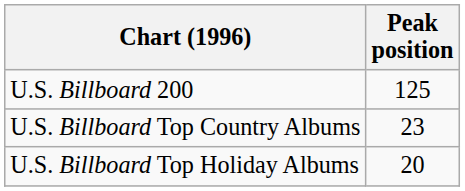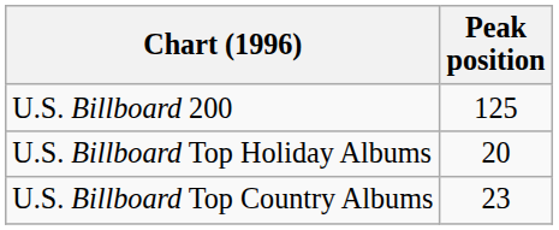 <table class="wikitable">
 <tr>
 <th>Chart (1996)</th>
 <th>Peak<br>position</th>
 </tr>
 <tr>
 <td>U.S. <em>Billboard</em> 200</td>
 <td style="text-align:center;">125</td>
 </tr>
 <tr>
+<td>U.S. <em>Billboard</em> Top Holiday Albums</td>
+<td style="text-align:center;">20</td>
+</tr>
+<tr>
 <td>U.S. <em>Billboard</em> Top Country Albums</td>
 <td style="text-align:center;">23</td>
 </tr>
-<tr>
-<td>U.S. <em>Billboard</em> Top Holiday Albums</td>
-<td style="text-align:center;">20</td>
-</tr>
 </table>
